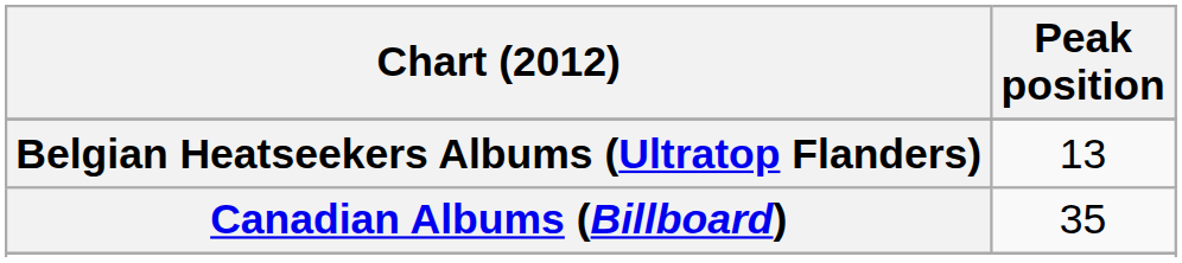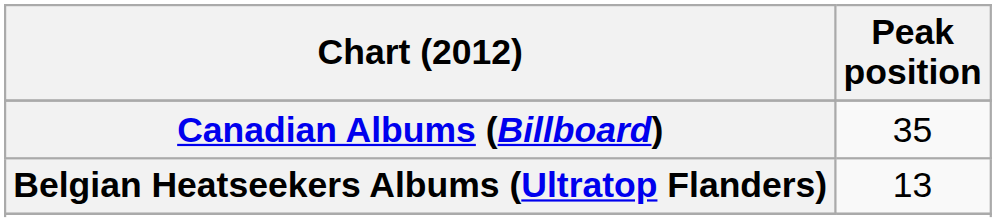 <table class="wikitable sortable plainrowheaders" style="text-align:center">
 <tr>
 <th scope="col">Chart (2012)</th>
 <th scope="col">Peak<br>position</th>
 </tr>
 <tr>
 </tr>
 <tr>
+<th scope="row"><a href='#'>Canadian Albums</a> (<em><a href='#'>Billboard</a></em>)</th>
+<td>35</td>
+</tr>
+<tr>
 <th scope="row">Belgian Heatseekers Albums (<a href='#'>Ultratop</a> Flanders)</th>
 <td>13</td>
-</tr>
-<tr>
-<th scope="row"><a href='#'>Canadian Albums</a> (<em><a href='#'>Billboard</a></em>)</th>
-<td>35</td>
 </tr>
 <tr>
 </tr>
 <tr>
 </tr>
 <tr>
 </tr>
 <tr>
 </tr>
 <tr>
 </tr>
 <tr>
 </tr>
 </table>
